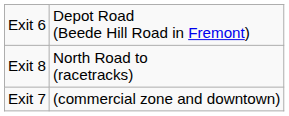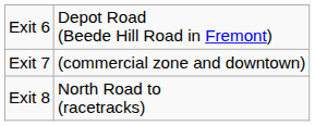 <table CLASS="wikitable">
 <tr>
 <td>Exit 6</td>
 <td>Depot Road<br>(Beede Hill Road in <a href='#'>Fremont</a>)</td>
 </tr>
 <tr>
+<td>Exit 7</td>
+<td> (commercial zone and downtown)</td>
+</tr>
+<tr>
 <td>Exit 8</td>
 <td>North Road to <br>(racetracks)</td>
 </tr>
-<tr>
-<td>Exit 7</td>
-<td> (commercial zone and downtown)</td>
-</tr>
 </table>
